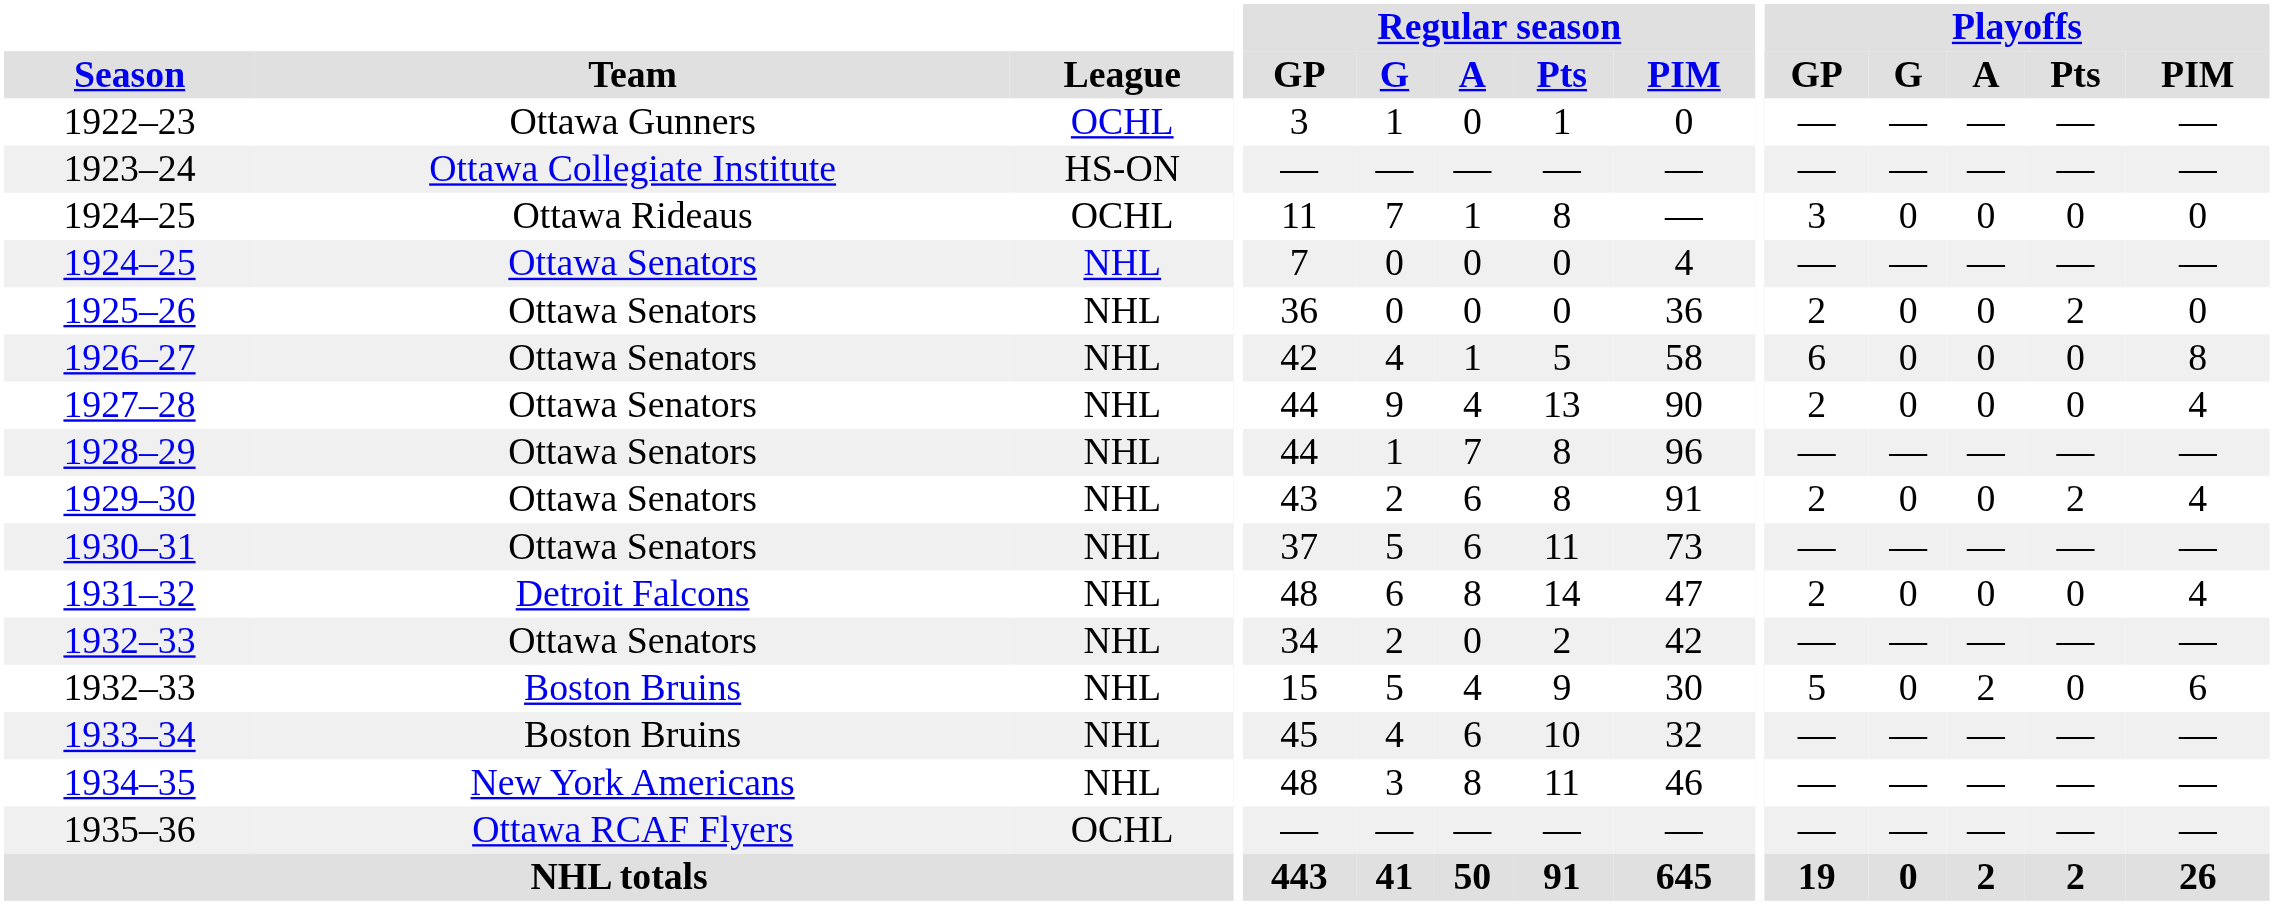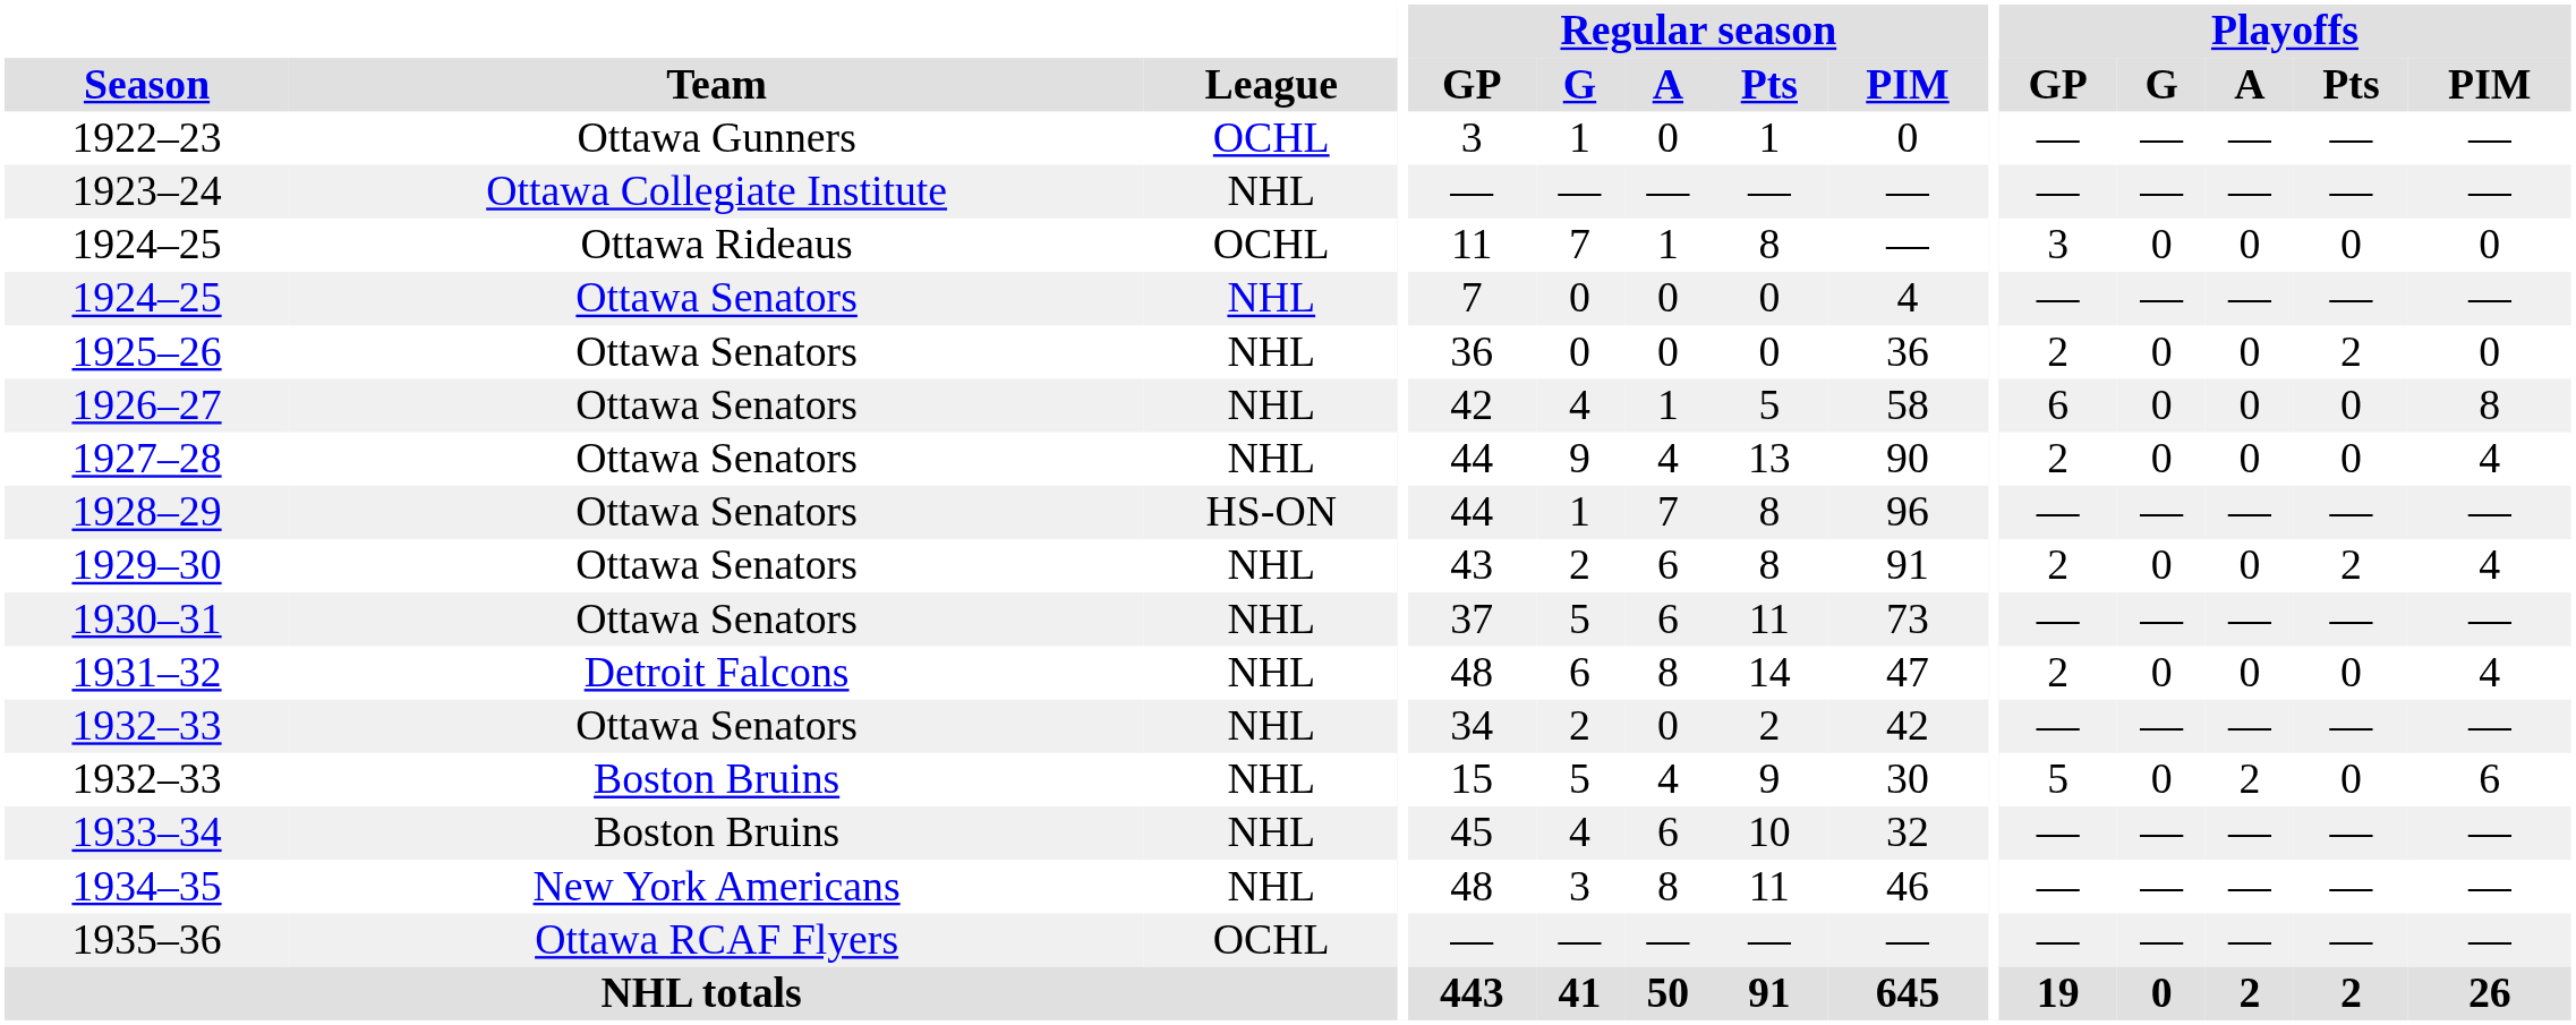 <table border="0" cellpadding="1" cellspacing="0" style="text-align:center; width:60em">
 <tr bgcolor="#e0e0e0">
 <th colspan="3" bgcolor="#ffffff"></th>
 <th rowspan="100" bgcolor="#ffffff"></th>
 <th colspan="5"><a href='#'>Regular season</a></th>
 <th rowspan="100" bgcolor="#ffffff"></th>
 <th colspan="5"><a href='#'>Playoffs</a></th>
 </tr>
 <tr bgcolor="#e0e0e0">
 <th><a href='#'>Season</a></th>
 <th>Team</th>
 <th>League</th>
 <th>GP</th>
 <th><a href='#'>G</a></th>
 <th><a href='#'>A</a></th>
 <th><a href='#'>Pts</a></th>
 <th><a href='#'>PIM</a></th>
 <th>GP</th>
 <th>G</th>
 <th>A</th>
 <th>Pts</th>
 <th>PIM</th>
 </tr>
 <tr>
 <td>1922–23</td>
 <td>Ottawa Gunners</td>
 <td><a href='#'>OCHL</a></td>
 <td>3</td>
 <td>1</td>
 <td>0</td>
 <td>1</td>
 <td>0</td>
 <td>—</td>
 <td>—</td>
 <td>—</td>
 <td>—</td>
 <td>—</td>
 </tr>
 <tr bgcolor="#f0f0f0">
 <td>1923–24</td>
 <td><a href='#'>Ottawa Collegiate Institute</a></td>
-<td>HS-ON</td>
+<td>NHL</td>
 <td>—</td>
 <td>—</td>
 <td>—</td>
 <td>—</td>
 <td>—</td>
 <td>—</td>
 <td>—</td>
 <td>—</td>
 <td>—</td>
 <td>—</td>
 </tr>
 <tr>
 <td>1924–25</td>
 <td>Ottawa Rideaus</td>
 <td>OCHL</td>
 <td>11</td>
 <td>7</td>
 <td>1</td>
 <td>8</td>
 <td>—</td>
 <td>3</td>
 <td>0</td>
 <td>0</td>
 <td>0</td>
 <td>0</td>
 </tr>
 <tr bgcolor="#f0f0f0">
 <td><a href='#'>1924–25</a></td>
 <td><a href='#'>Ottawa Senators</a></td>
 <td><a href='#'>NHL</a></td>
 <td>7</td>
 <td>0</td>
 <td>0</td>
 <td>0</td>
 <td>4</td>
 <td>—</td>
 <td>—</td>
 <td>—</td>
 <td>—</td>
 <td>—</td>
 </tr>
 <tr>
 <td><a href='#'>1925–26</a></td>
 <td>Ottawa Senators</td>
 <td>NHL</td>
 <td>36</td>
 <td>0</td>
 <td>0</td>
 <td>0</td>
 <td>36</td>
 <td>2</td>
 <td>0</td>
 <td>0</td>
 <td>2</td>
 <td>0</td>
 </tr>
 <tr bgcolor="#f0f0f0">
 <td><a href='#'>1926–27</a></td>
 <td>Ottawa Senators</td>
 <td>NHL</td>
 <td>42</td>
 <td>4</td>
 <td>1</td>
 <td>5</td>
 <td>58</td>
 <td>6</td>
 <td>0</td>
 <td>0</td>
 <td>0</td>
 <td>8</td>
 </tr>
 <tr>
 <td><a href='#'>1927–28</a></td>
 <td>Ottawa Senators</td>
 <td>NHL</td>
 <td>44</td>
 <td>9</td>
 <td>4</td>
 <td>13</td>
 <td>90</td>
 <td>2</td>
 <td>0</td>
 <td>0</td>
 <td>0</td>
 <td>4</td>
 </tr>
 <tr bgcolor="#f0f0f0">
 <td><a href='#'>1928–29</a></td>
 <td>Ottawa Senators</td>
-<td>NHL</td>
+<td>HS-ON</td>
 <td>44</td>
 <td>1</td>
 <td>7</td>
 <td>8</td>
 <td>96</td>
 <td>—</td>
 <td>—</td>
 <td>—</td>
 <td>—</td>
 <td>—</td>
 </tr>
 <tr>
 <td><a href='#'>1929–30</a></td>
 <td>Ottawa Senators</td>
 <td>NHL</td>
 <td>43</td>
 <td>2</td>
 <td>6</td>
 <td>8</td>
 <td>91</td>
 <td>2</td>
 <td>0</td>
 <td>0</td>
 <td>2</td>
 <td>4</td>
 </tr>
 <tr bgcolor="#f0f0f0">
 <td><a href='#'>1930–31</a></td>
 <td>Ottawa Senators</td>
 <td>NHL</td>
 <td>37</td>
 <td>5</td>
 <td>6</td>
 <td>11</td>
 <td>73</td>
 <td>—</td>
 <td>—</td>
 <td>—</td>
 <td>—</td>
 <td>—</td>
 </tr>
 <tr>
 <td><a href='#'>1931–32</a></td>
 <td><a href='#'>Detroit Falcons</a></td>
 <td>NHL</td>
 <td>48</td>
 <td>6</td>
 <td>8</td>
 <td>14</td>
 <td>47</td>
 <td>2</td>
 <td>0</td>
 <td>0</td>
 <td>0</td>
 <td>4</td>
 </tr>
 <tr bgcolor="#f0f0f0">
 <td><a href='#'>1932–33</a></td>
 <td>Ottawa Senators</td>
 <td>NHL</td>
 <td>34</td>
 <td>2</td>
 <td>0</td>
 <td>2</td>
 <td>42</td>
 <td>—</td>
 <td>—</td>
 <td>—</td>
 <td>—</td>
 <td>—</td>
 </tr>
 <tr>
 <td>1932–33</td>
 <td><a href='#'>Boston Bruins</a></td>
 <td>NHL</td>
 <td>15</td>
 <td>5</td>
 <td>4</td>
 <td>9</td>
 <td>30</td>
 <td>5</td>
 <td>0</td>
 <td>2</td>
 <td>0</td>
 <td>6</td>
 </tr>
 <tr bgcolor="#f0f0f0">
 <td><a href='#'>1933–34</a></td>
 <td>Boston Bruins</td>
 <td>NHL</td>
 <td>45</td>
 <td>4</td>
 <td>6</td>
 <td>10</td>
 <td>32</td>
 <td>—</td>
 <td>—</td>
 <td>—</td>
 <td>—</td>
 <td>—</td>
 </tr>
 <tr>
 <td><a href='#'>1934–35</a></td>
 <td><a href='#'>New York Americans</a></td>
 <td>NHL</td>
 <td>48</td>
 <td>3</td>
 <td>8</td>
 <td>11</td>
 <td>46</td>
 <td>—</td>
 <td>—</td>
 <td>—</td>
 <td>—</td>
 <td>—</td>
 </tr>
 <tr bgcolor="#f0f0f0">
 <td>1935–36</td>
 <td><a href='#'>Ottawa RCAF Flyers</a></td>
 <td>OCHL</td>
 <td>—</td>
 <td>—</td>
 <td>—</td>
 <td>—</td>
 <td>—</td>
 <td>—</td>
 <td>—</td>
 <td>—</td>
 <td>—</td>
 <td>—</td>
 </tr>
 <tr bgcolor="#e0e0e0">
 <th colspan="3">NHL totals</th>
 <th>443</th>
 <th>41</th>
 <th>50</th>
 <th>91</th>
 <th>645</th>
 <th>19</th>
 <th>0</th>
 <th>2</th>
 <th>2</th>
 <th>26</th>
 </tr>
 </table>
